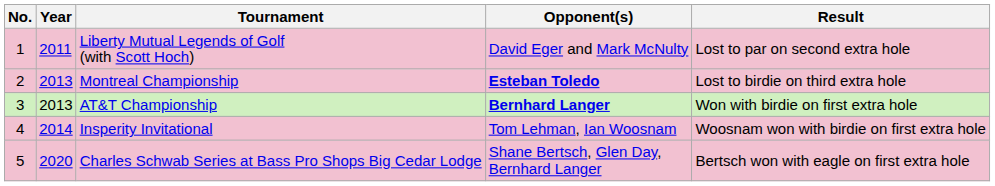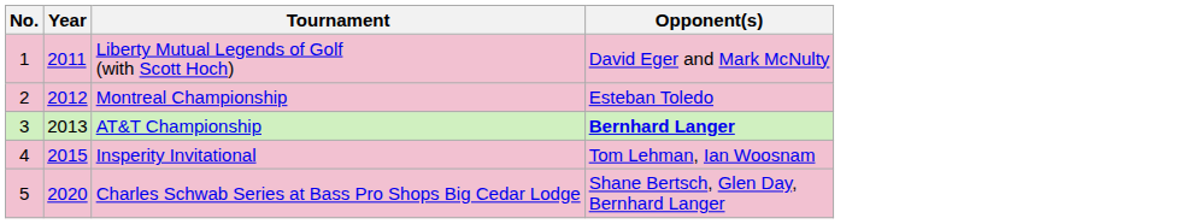 <table class="wikitable" style="font-size:95%;">
 <tr>
 <th>No.</th>
 <th>Year</th>
 <th>Tournament</th>
 <th>Opponent(s)</th>
-<th>Result</th>
 </tr>
 <tr style="background:#F2C1D1;">
 <td align=center>1</td>
 <td><a href='#'>2011</a></td>
 <td><a href='#'>Liberty Mutual Legends of Golf</a><br>(with  <a href='#'>Scott Hoch</a>)</td>
 <td> <a href='#'>David Eger</a> and  <a href='#'>Mark McNulty</a></td>
-<td>Lost to par on second extra hole</td>
 </tr>
 <tr style="background:#F2C1D1;">
 <td align=center>2</td>
-<td><a href='#'>2013</a></td>
+<td><a href='#'>2012</a></td>
 <td><a href='#'>Montreal Championship</a></td>
-<td><strong> <a href='#'>Esteban Toledo</a></strong></td>
-<td>Lost to birdie on third extra hole</td>
+<td> <a href='#'>Esteban Toledo</a></td>
 </tr>
 <tr style="background:#D0F0C0;">
 <td align=center>3</td>
 <td>2013</td>
 <td><a href='#'>AT&T Championship</a></td>
 <td><strong> <a href='#'>Bernhard Langer</a></strong></td>
-<td>Won with birdie on first extra hole</td>
 </tr>
 <tr style="background:#F2C1D1;">
 <td align=center>4</td>
-<td><a href='#'>2014</a></td>
+<td><a href='#'>2015</a></td>
 <td><a href='#'>Insperity Invitational</a></td>
 <td> <a href='#'>Tom Lehman</a>,  <a href='#'>Ian Woosnam</a></td>
-<td>Woosnam won with birdie on first extra hole</td>
 </tr>
 <tr style="background:#F2C1D1;">
 <td align=center>5</td>
 <td><a href='#'>2020</a></td>
 <td><a href='#'>Charles Schwab Series at Bass Pro Shops Big Cedar Lodge</a></td>
 <td> <a href='#'>Shane Bertsch</a>,  <a href='#'>Glen Day</a>,<br> <a href='#'>Bernhard Langer</a></td>
-<td>Bertsch won with eagle on first extra hole</td>
 </tr>
 </table>
